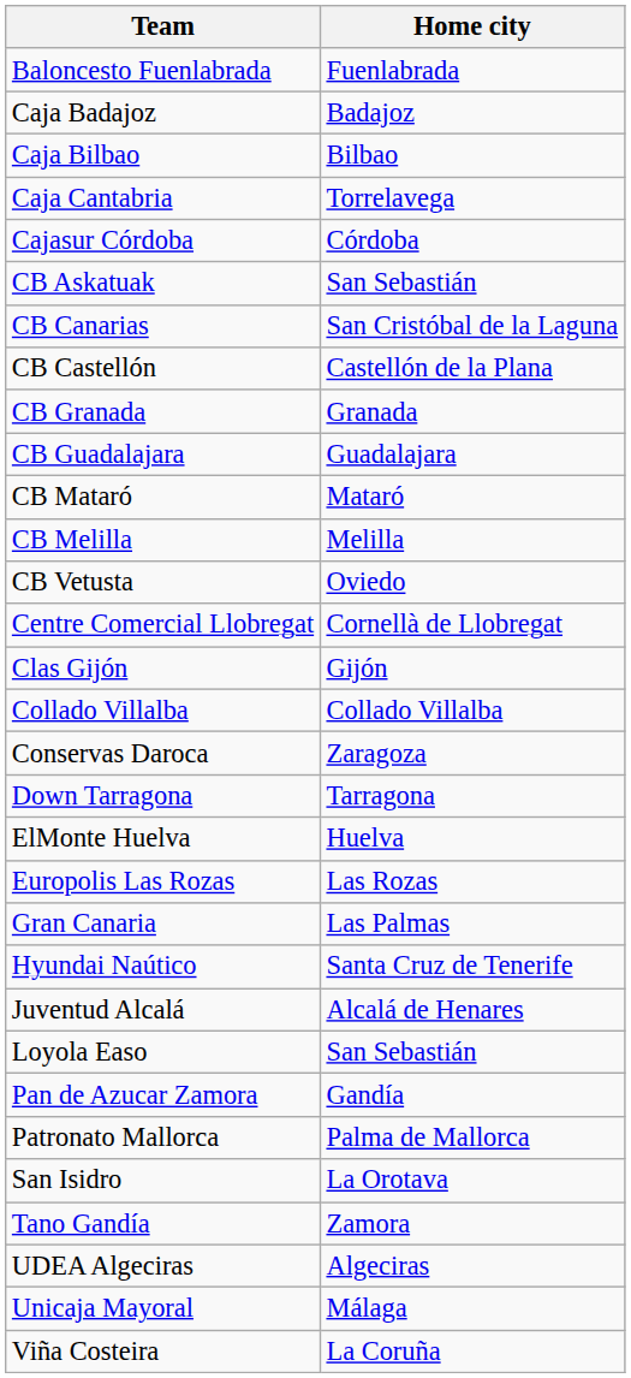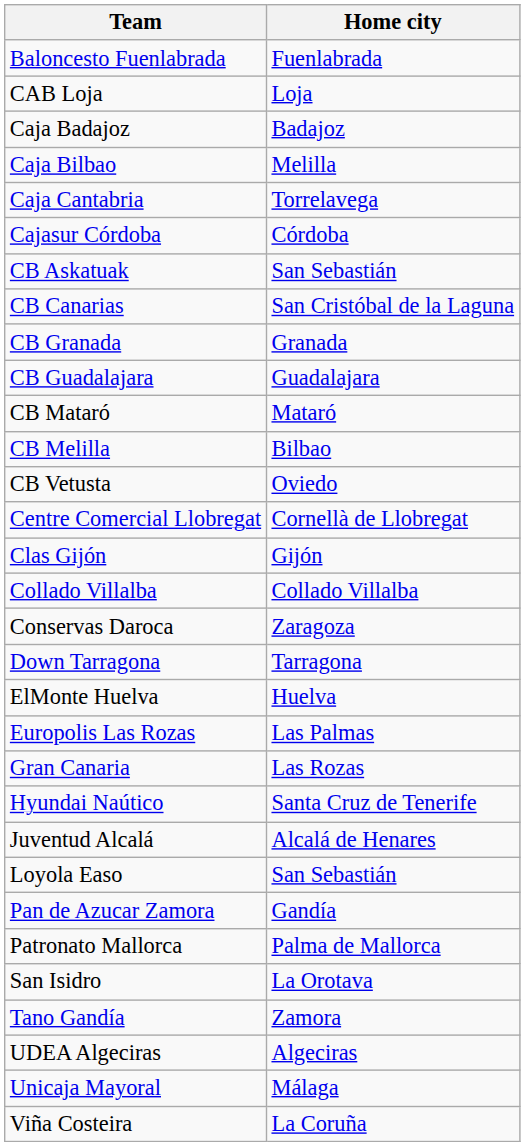 <table class="wikitable sortable">
 <tr>
 <th>Team</th>
 <th>Home city</th>
 </tr>
 <tr>
 <td><a href='#'>Baloncesto Fuenlabrada</a></td>
 <td><a href='#'>Fuenlabrada</a></td>
 </tr>
 <tr>
+<td>CAB Loja</td>
+<td><a href='#'>Loja</a></td>
+</tr>
+<tr>
 <td>Caja Badajoz</td>
 <td><a href='#'>Badajoz</a></td>
 </tr>
 <tr>
 <td><a href='#'>Caja Bilbao</a></td>
-<td><a href='#'>Bilbao</a></td>
+<td><a href='#'>Melilla</a></td>
 </tr>
 <tr>
 <td><a href='#'>Caja Cantabria</a></td>
 <td><a href='#'>Torrelavega</a></td>
 </tr>
 <tr>
 <td><a href='#'>Cajasur Córdoba</a></td>
 <td><a href='#'>Córdoba</a></td>
 </tr>
 <tr>
 <td><a href='#'>CB Askatuak</a></td>
 <td><a href='#'>San Sebastián</a></td>
 </tr>
 <tr>
 <td><a href='#'>CB Canarias</a></td>
 <td><a href='#'>San Cristóbal de la Laguna</a></td>
 </tr>
 <tr>
-<td>CB Castellón</td>
-<td><a href='#'>Castellón de la Plana</a></td>
-</tr>
-<tr>
 <td><a href='#'>CB Granada</a></td>
 <td><a href='#'>Granada</a></td>
 </tr>
 <tr>
 <td><a href='#'>CB Guadalajara</a></td>
 <td><a href='#'>Guadalajara</a></td>
 </tr>
 <tr>
 <td>CB Mataró</td>
 <td><a href='#'>Mataró</a></td>
 </tr>
 <tr>
 <td><a href='#'>CB Melilla</a></td>
-<td><a href='#'>Melilla</a></td>
+<td><a href='#'>Bilbao</a></td>
 </tr>
 <tr>
 <td>CB Vetusta</td>
 <td><a href='#'>Oviedo</a></td>
 </tr>
 <tr>
 <td><a href='#'>Centre Comercial Llobregat</a></td>
 <td><a href='#'>Cornellà de Llobregat</a></td>
 </tr>
 <tr>
 <td><a href='#'>Clas Gijón</a></td>
 <td><a href='#'>Gijón</a></td>
 </tr>
 <tr>
 <td><a href='#'>Collado Villalba</a></td>
 <td><a href='#'>Collado Villalba</a></td>
 </tr>
 <tr>
 <td>Conservas Daroca</td>
 <td><a href='#'>Zaragoza</a></td>
 </tr>
 <tr>
 <td><a href='#'>Down Tarragona</a></td>
 <td><a href='#'>Tarragona</a></td>
 </tr>
 <tr>
 <td>ElMonte Huelva</td>
 <td><a href='#'>Huelva</a></td>
 </tr>
 <tr>
 <td><a href='#'>Europolis Las Rozas</a></td>
-<td><a href='#'>Las Rozas</a></td>
+<td><a href='#'>Las Palmas</a></td>
 </tr>
 <tr>
 <td><a href='#'>Gran Canaria</a></td>
-<td><a href='#'>Las Palmas</a></td>
+<td><a href='#'>Las Rozas</a></td>
 </tr>
 <tr>
 <td><a href='#'>Hyundai Naútico</a></td>
 <td><a href='#'>Santa Cruz de Tenerife</a></td>
 </tr>
 <tr>
 <td>Juventud Alcalá</td>
 <td><a href='#'>Alcalá de Henares</a></td>
 </tr>
 <tr>
 <td>Loyola Easo</td>
 <td><a href='#'>San Sebastián</a></td>
 </tr>
 <tr>
 <td><a href='#'>Pan de Azucar Zamora</a></td>
 <td><a href='#'>Gandía</a></td>
 </tr>
 <tr>
 <td>Patronato Mallorca</td>
 <td><a href='#'>Palma de Mallorca</a></td>
 </tr>
 <tr>
 <td>San Isidro</td>
 <td><a href='#'>La Orotava</a></td>
 </tr>
 <tr>
 <td><a href='#'>Tano Gandía</a></td>
 <td><a href='#'>Zamora</a></td>
 </tr>
 <tr>
 <td>UDEA Algeciras</td>
 <td><a href='#'>Algeciras</a></td>
 </tr>
 <tr>
 <td><a href='#'>Unicaja Mayoral</a></td>
 <td><a href='#'>Málaga</a></td>
 </tr>
 <tr>
 <td>Viña Costeira</td>
 <td><a href='#'>La Coruña</a></td>
 </tr>
 </table>
